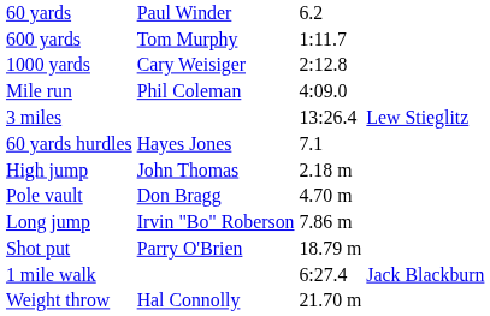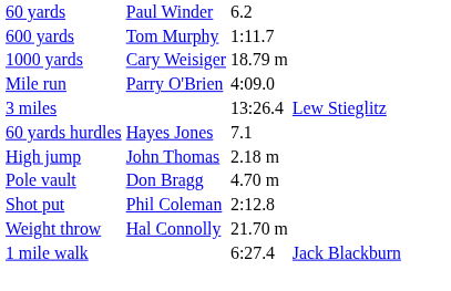 <table>
 <tr>
 <td><a href='#'>60 yards</a></td>
 <td><a href='#'>Paul Winder</a></td>
 <td>6.2</td>
 <td></td>
 <td></td>
 <td></td>
 <td></td>
 </tr>
 <tr>
 <td><a href='#'>600 yards</a></td>
 <td><a href='#'>Tom Murphy</a></td>
 <td>1:11.7</td>
 <td></td>
 <td></td>
 <td></td>
 <td></td>
 </tr>
 <tr>
 <td><a href='#'>1000 yards</a></td>
 <td><a href='#'>Cary Weisiger</a></td>
-<td>2:12.8</td>
+<td>18.79 m</td>
 <td></td>
 <td></td>
 <td></td>
 <td></td>
 </tr>
 <tr>
 <td><a href='#'>Mile run</a></td>
-<td><a href='#'>Phil Coleman</a></td>
+<td><a href='#'>Parry O'Brien</a></td>
 <td>4:09.0</td>
 <td></td>
 <td></td>
 <td></td>
 <td></td>
 </tr>
 <tr>
 <td><a href='#'>3 miles</a></td>
 <td></td>
 <td>13:26.4</td>
 <td><a href='#'>Lew Stieglitz</a></td>
 <td></td>
 <td></td>
 <td></td>
 </tr>
 <tr>
 <td><a href='#'>60 yards hurdles</a></td>
 <td><a href='#'>Hayes Jones</a></td>
 <td>7.1</td>
 <td></td>
 <td></td>
 <td></td>
 <td></td>
 </tr>
 <tr>
 <td><a href='#'>High jump</a></td>
 <td><a href='#'>John Thomas</a></td>
 <td>2.18 m</td>
 <td></td>
 <td></td>
 <td></td>
 <td></td>
 </tr>
 <tr>
 <td><a href='#'>Pole vault</a></td>
 <td><a href='#'>Don Bragg</a></td>
 <td>4.70 m</td>
 <td></td>
 <td></td>
 <td></td>
 <td></td>
 </tr>
 <tr>
-<td><a href='#'>Long jump</a></td>
-<td><a href='#'>Irvin "Bo" Roberson</a></td>
-<td>7.86 m</td>
+<td><a href='#'>Shot put</a></td>
+<td><a href='#'>Phil Coleman</a></td>
+<td>2:12.8</td>
 <td></td>
 <td></td>
 <td></td>
 <td></td>
 </tr>
 <tr>
-<td><a href='#'>Shot put</a></td>
-<td><a href='#'>Parry O'Brien</a></td>
-<td>18.79 m</td>
+<td><a href='#'>Weight throw</a></td>
+<td><a href='#'>Hal Connolly</a></td>
+<td>21.70 m</td>
 <td></td>
 <td></td>
 <td></td>
 <td></td>
 </tr>
 <tr>
 <td><a href='#'>1 mile walk</a></td>
 <td></td>
 <td>6:27.4</td>
 <td><a href='#'>Jack Blackburn</a></td>
 <td></td>
 <td></td>
 <td></td>
 </tr>
-<tr>
-<td><a href='#'>Weight throw</a></td>
-<td><a href='#'>Hal Connolly</a></td>
-<td>21.70 m</td>
-<td></td>
-<td></td>
-<td></td>
-<td></td>
-</tr>
 </table>
